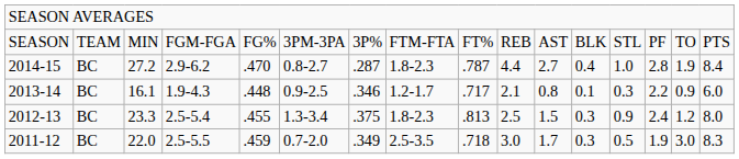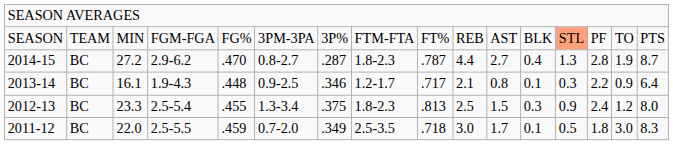 <table class="wikitable">
 <tr>
 <td colspan="16">SEASON AVERAGES</td>
 </tr>
 <tr>
 <td>SEASON</td>
 <td>TEAM</td>
 <td>MIN</td>
 <td>FGM-FGA</td>
 <td>FG%</td>
 <td>3PM-3PA</td>
 <td>3P%</td>
 <td>FTM-FTA</td>
 <td>FT%</td>
 <td>REB</td>
 <td>AST</td>
 <td>BLK</td>
-<td>STL</td>
+<td style="background: lightsalmon;">STL</td>
 <td>PF</td>
 <td>TO</td>
 <td>PTS</td>
 </tr>
 <tr>
 <td>2014-15</td>
 <td>BC</td>
 <td>27.2</td>
 <td>2.9-6.2</td>
 <td>.470</td>
 <td>0.8-2.7</td>
 <td>.287</td>
 <td>1.8-2.3</td>
 <td>.787</td>
 <td>4.4</td>
 <td>2.7</td>
 <td>0.4</td>
-<td>1.0</td>
+<td>1.3</td>
 <td>2.8</td>
 <td>1.9</td>
-<td>8.4</td>
+<td>8.7</td>
 </tr>
 <tr>
 <td>2013-14</td>
 <td>BC</td>
 <td>16.1</td>
 <td>1.9-4.3</td>
 <td>.448</td>
 <td>0.9-2.5</td>
 <td>.346</td>
 <td>1.2-1.7</td>
 <td>.717</td>
 <td>2.1</td>
 <td>0.8</td>
 <td>0.1</td>
 <td>0.3</td>
 <td>2.2</td>
 <td>0.9</td>
-<td>6.0</td>
+<td>6.4</td>
 </tr>
 <tr>
 <td>2012-13</td>
 <td>BC</td>
 <td>23.3</td>
 <td>2.5-5.4</td>
 <td>.455</td>
 <td>1.3-3.4</td>
 <td>.375</td>
 <td>1.8-2.3</td>
 <td>.813</td>
 <td>2.5</td>
 <td>1.5</td>
 <td>0.3</td>
 <td>0.9</td>
 <td>2.4</td>
 <td>1.2</td>
 <td>8.0</td>
 </tr>
 <tr>
 <td>2011-12</td>
 <td>BC</td>
 <td>22.0</td>
 <td>2.5-5.5</td>
 <td>.459</td>
 <td>0.7-2.0</td>
 <td>.349</td>
 <td>2.5-3.5</td>
 <td>.718</td>
 <td>3.0</td>
 <td>1.7</td>
-<td>0.3</td>
+<td>0.1</td>
 <td>0.5</td>
-<td>1.9</td>
+<td>1.8</td>
 <td>3.0</td>
 <td>8.3</td>
 </tr>
 </table>
